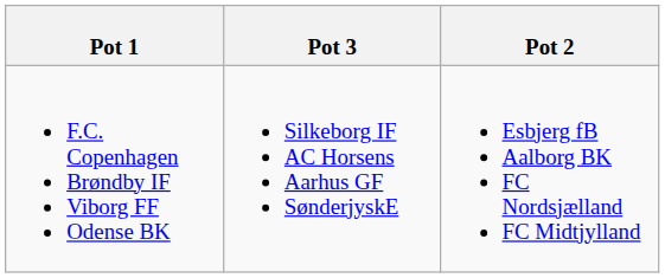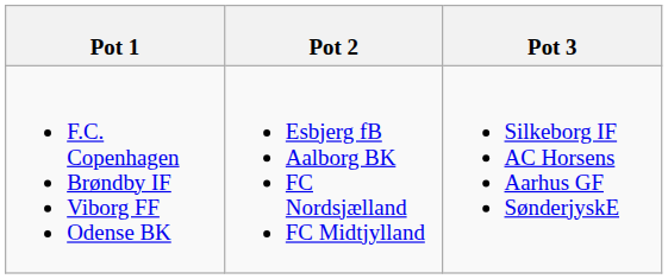 <table class="wikitable"  style="margin:1em auto; clear:both; width:75%;">
 <tr style="background:#efefef;">
 <th width=33%><br><strong>Pot 1</strong></th>
+<th width=33%><br><strong>Pot 2</strong></th>
 <th width=33%><br><strong>Pot 3</strong></th>
-<th width=33%><br><strong>Pot 2</strong></th>
 </tr>
 <tr valign=top>
 <td align=left><br><ul><li><a href='#'>F.C. Copenhagen</a></li><li><a href='#'>Brøndby IF</a></li><li><a href='#'>Viborg FF</a></li><li><a href='#'>Odense BK</a></li></ul></td>
+<td align=left><br><ul><li><a href='#'>Esbjerg fB</a></li><li><a href='#'>Aalborg BK</a></li><li><a href='#'>FC Nordsjælland</a></li><li><a href='#'>FC Midtjylland</a></li></ul></td>
 <td align=left><br><ul><li><a href='#'>Silkeborg IF</a></li><li><a href='#'>AC Horsens</a></li><li><a href='#'>Aarhus GF</a></li><li><a href='#'>SønderjyskE</a></li></ul></td>
-<td align=left><br><ul><li><a href='#'>Esbjerg fB</a></li><li><a href='#'>Aalborg BK</a></li><li><a href='#'>FC Nordsjælland</a></li><li><a href='#'>FC Midtjylland</a></li></ul></td>
 </tr>
 </table>
